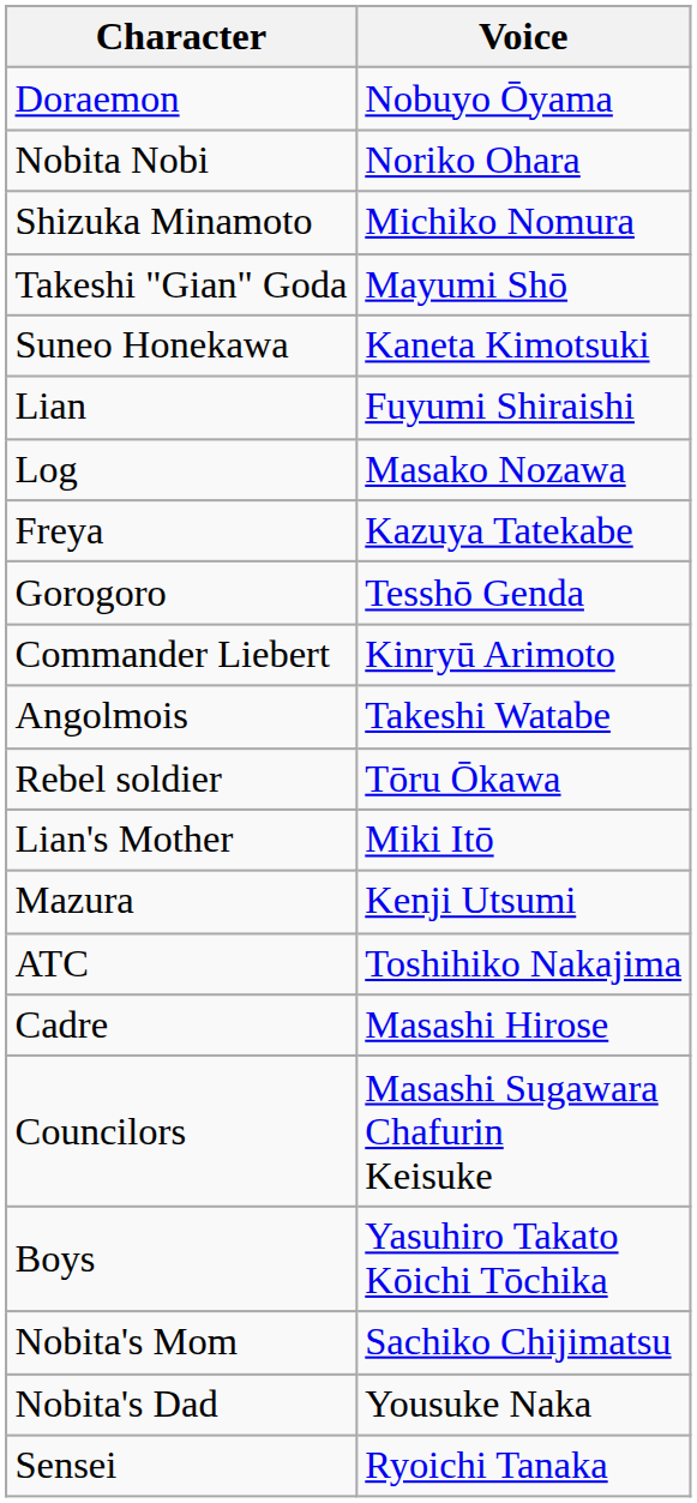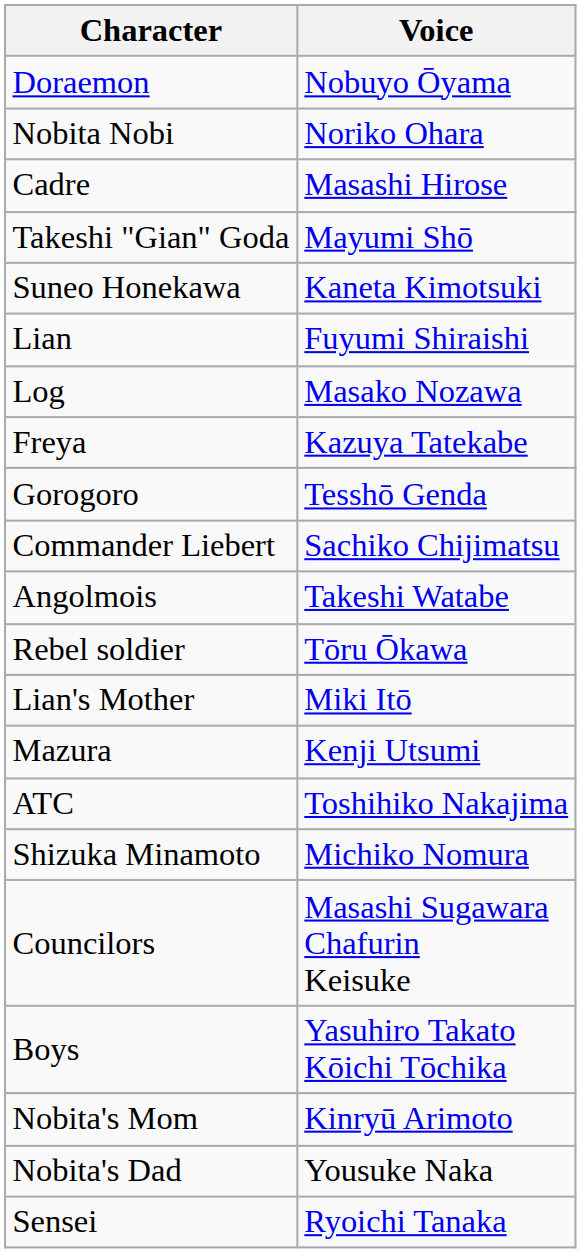 <table class="wikitable">
 <tr>
 <th>Character</th>
 <th>Voice</th>
 </tr>
 <tr>
 <td><a href='#'>Doraemon</a></td>
 <td><a href='#'>Nobuyo Ōyama</a></td>
 </tr>
 <tr>
 <td>Nobita Nobi</td>
 <td><a href='#'>Noriko Ohara</a></td>
 </tr>
 <tr>
-<td>Shizuka Minamoto</td>
-<td><a href='#'>Michiko Nomura</a></td>
+<td>Cadre</td>
+<td><a href='#'>Masashi Hirose</a></td>
 </tr>
 <tr>
 <td>Takeshi "Gian" Goda</td>
 <td><a href='#'>Mayumi Shō</a></td>
 </tr>
 <tr>
 <td>Suneo Honekawa</td>
 <td><a href='#'>Kaneta Kimotsuki</a></td>
 </tr>
 <tr>
 <td>Lian</td>
 <td><a href='#'>Fuyumi Shiraishi</a></td>
 </tr>
 <tr>
 <td>Log</td>
 <td><a href='#'>Masako Nozawa</a></td>
 </tr>
 <tr>
 <td>Freya</td>
 <td><a href='#'>Kazuya Tatekabe</a></td>
 </tr>
 <tr>
 <td>Gorogoro</td>
 <td><a href='#'>Tesshō Genda</a></td>
 </tr>
 <tr>
 <td>Commander Liebert</td>
-<td><a href='#'>Kinryū Arimoto</a></td>
+<td><a href='#'>Sachiko Chijimatsu</a></td>
 </tr>
 <tr>
 <td>Angolmois</td>
 <td><a href='#'>Takeshi Watabe</a></td>
 </tr>
 <tr>
 <td>Rebel soldier</td>
 <td><a href='#'>Tōru Ōkawa</a></td>
 </tr>
 <tr>
 <td>Lian's Mother</td>
 <td><a href='#'>Miki Itō</a></td>
 </tr>
 <tr>
 <td>Mazura</td>
 <td><a href='#'>Kenji Utsumi</a></td>
 </tr>
 <tr>
 <td>ATC</td>
 <td><a href='#'>Toshihiko Nakajima</a></td>
 </tr>
 <tr>
-<td>Cadre</td>
-<td><a href='#'>Masashi Hirose</a></td>
+<td>Shizuka Minamoto</td>
+<td><a href='#'>Michiko Nomura</a></td>
 </tr>
 <tr>
 <td>Councilors</td>
 <td><a href='#'>Masashi Sugawara</a><br><a href='#'>Chafurin</a><br>Keisuke</td>
 </tr>
 <tr>
 <td>Boys</td>
 <td><a href='#'>Yasuhiro Takato</a><br><a href='#'>Kōichi Tōchika</a></td>
 </tr>
 <tr>
 <td>Nobita's Mom</td>
-<td><a href='#'>Sachiko Chijimatsu</a></td>
+<td><a href='#'>Kinryū Arimoto</a></td>
 </tr>
 <tr>
 <td>Nobita's Dad</td>
 <td>Yousuke Naka</td>
 </tr>
 <tr>
 <td>Sensei</td>
 <td><a href='#'>Ryoichi Tanaka</a></td>
 </tr>
 </table>
